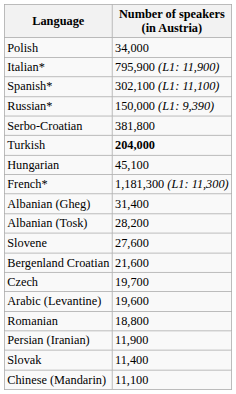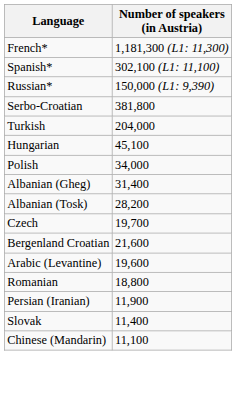 <table class="wikitable sortable mw-collapsible">
 <tr>
 <th>Language</th>
 <th>Number of speakers<br>(in Austria)</th>
 </tr>
 <tr>
-<td>Polish</td>
-<td>34,000</td>
-</tr>
-<tr>
-<td>Italian*</td>
-<td>795,900 <em>(L1: 11,900)</em></td>
+<td>French*</td>
+<td>1,181,300 <em>(L1: 11,300)</em></td>
 </tr>
 <tr>
 <td>Spanish*</td>
 <td>302,100 <em>(L1: 11,100)</em></td>
 </tr>
 <tr>
 <td>Russian*</td>
 <td>150,000 <em>(L1: 9,390)</em></td>
 </tr>
 <tr>
 <td>Serbo-Croatian</td>
 <td>381,800</td>
 </tr>
 <tr>
 <td>Turkish</td>
-<td><strong>204,000</strong></td>
+<td>204,000</td>
 </tr>
 <tr>
 <td>Hungarian</td>
 <td>45,100</td>
 </tr>
 <tr>
-<td>French*</td>
-<td>1,181,300 <em>(L1: 11,300)</em></td>
+<td>Polish</td>
+<td>34,000</td>
 </tr>
 <tr>
 <td>Albanian (Gheg)</td>
 <td>31,400</td>
 </tr>
 <tr>
 <td>Albanian (Tosk)</td>
 <td>28,200</td>
 </tr>
 <tr>
-<td>Slovene</td>
-<td>27,600</td>
+<td>Czech</td>
+<td>19,700</td>
 </tr>
 <tr>
 <td>Bergenland Croatian</td>
 <td>21,600</td>
-</tr>
-<tr>
-<td>Czech</td>
-<td>19,700</td>
 </tr>
 <tr>
 <td>Arabic (Levantine)</td>
 <td>19,600</td>
 </tr>
 <tr>
 <td>Romanian</td>
 <td>18,800</td>
 </tr>
 <tr>
 <td>Persian (Iranian)</td>
 <td>11,900</td>
 </tr>
 <tr>
 <td>Slovak</td>
 <td>11,400</td>
 </tr>
 <tr>
 <td>Chinese (Mandarin)</td>
 <td>11,100</td>
 </tr>
 </table>
